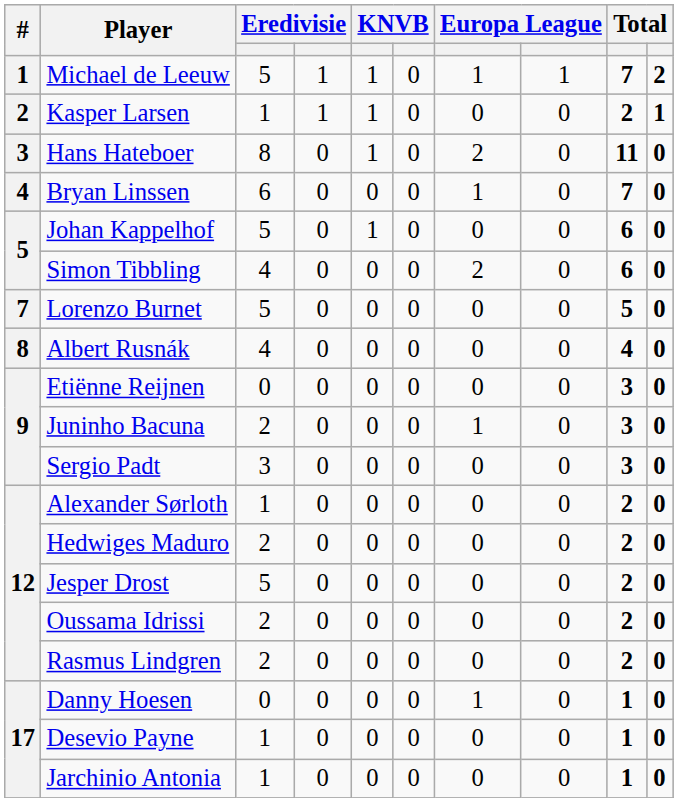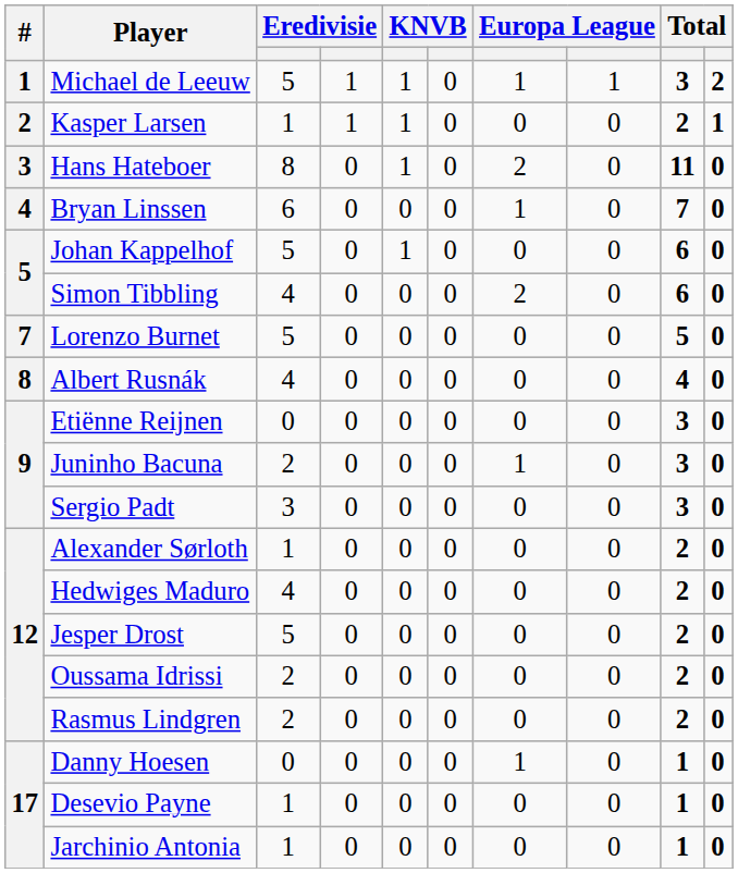 <table class="wikitable sortable" style="text-align:center">
 <tr>
 <th rowspan="2">#</th>
 <th rowspan="2">Player</th>
 <th colspan="2"><a href='#'>Eredivisie</a></th>
 <th colspan="2"><a href='#'>KNVB</a></th>
 <th colspan="2"><a href='#'>Europa League</a></th>
 <th colspan="2"><strong>Total</strong></th>
 </tr>
 <tr>
 <th></th>
 <th></th>
 <th></th>
 <th></th>
 <th></th>
 <th></th>
 <th></th>
 <th></th>
 </tr>
 <tr>
 <th>1</th>
 <td align="left"> <a href='#'>Michael de Leeuw</a></td>
 <td>5</td>
 <td>1</td>
 <td>1</td>
 <td>0</td>
 <td>1</td>
 <td>1</td>
-<td><strong>7</strong></td>
+<td><strong>3</strong></td>
 <td><strong>2</strong></td>
 </tr>
 <tr>
 <th>2</th>
 <td align="left"> <a href='#'>Kasper Larsen</a></td>
 <td>1</td>
 <td>1</td>
 <td>1</td>
 <td>0</td>
 <td>0</td>
 <td>0</td>
 <td><strong>2</strong></td>
 <td><strong>1</strong></td>
 </tr>
 <tr>
 <th>3</th>
 <td align="left"> <a href='#'>Hans Hateboer</a></td>
 <td>8</td>
 <td>0</td>
 <td>1</td>
 <td>0</td>
 <td>2</td>
 <td>0</td>
 <td><strong>11</strong></td>
 <td><strong>0</strong></td>
 </tr>
 <tr>
 <th>4</th>
 <td align="left"> <a href='#'>Bryan Linssen</a></td>
 <td>6</td>
 <td>0</td>
 <td>0</td>
 <td>0</td>
 <td>1</td>
 <td>0</td>
 <td><strong>7</strong></td>
 <td><strong>0</strong></td>
 </tr>
 <tr>
 <th rowspan=2>5</th>
 <td align="left"> <a href='#'>Johan Kappelhof</a></td>
 <td>5</td>
 <td>0</td>
 <td>1</td>
 <td>0</td>
 <td>0</td>
 <td>0</td>
 <td><strong>6</strong></td>
 <td><strong>0</strong></td>
 </tr>
 <tr>
 <td align="left"> <a href='#'>Simon Tibbling</a></td>
 <td>4</td>
 <td>0</td>
 <td>0</td>
 <td>0</td>
 <td>2</td>
 <td>0</td>
 <td><strong>6</strong></td>
 <td><strong>0</strong></td>
 </tr>
 <tr>
 <th>7</th>
 <td align="left"> <a href='#'>Lorenzo Burnet</a></td>
 <td>5</td>
 <td>0</td>
 <td>0</td>
 <td>0</td>
 <td>0</td>
 <td>0</td>
 <td><strong>5</strong></td>
 <td><strong>0</strong></td>
 </tr>
 <tr>
 <th>8</th>
 <td align="left"> <a href='#'>Albert Rusnák</a></td>
 <td>4</td>
 <td>0</td>
 <td>0</td>
 <td>0</td>
 <td>0</td>
 <td>0</td>
 <td><strong>4</strong></td>
 <td><strong>0</strong></td>
 </tr>
 <tr>
 <th rowspan=3>9</th>
 <td align="left"> <a href='#'>Etiënne Reijnen</a></td>
 <td>0</td>
 <td>0</td>
 <td>0</td>
 <td>0</td>
 <td>0</td>
 <td>0</td>
 <td><strong>3</strong></td>
 <td><strong>0</strong></td>
 </tr>
 <tr>
 <td align="left"> <a href='#'>Juninho Bacuna</a></td>
 <td>2</td>
 <td>0</td>
 <td>0</td>
 <td>0</td>
 <td>1</td>
 <td>0</td>
 <td><strong>3</strong></td>
 <td><strong>0</strong></td>
 </tr>
 <tr>
 <td align="left"> <a href='#'>Sergio Padt</a></td>
 <td>3</td>
 <td>0</td>
 <td>0</td>
 <td>0</td>
 <td>0</td>
 <td>0</td>
 <td><strong>3</strong></td>
 <td><strong>0</strong></td>
 </tr>
 <tr>
 <th rowspan=5>12</th>
 <td align="left"> <a href='#'>Alexander Sørloth</a></td>
 <td>1</td>
 <td>0</td>
 <td>0</td>
 <td>0</td>
 <td>0</td>
 <td>0</td>
 <td><strong>2</strong></td>
 <td><strong>0</strong></td>
 </tr>
 <tr>
 <td align="left"> <a href='#'>Hedwiges Maduro</a></td>
-<td>2</td>
+<td>4</td>
 <td>0</td>
 <td>0</td>
 <td>0</td>
 <td>0</td>
 <td>0</td>
 <td><strong>2</strong></td>
 <td><strong>0</strong></td>
 </tr>
 <tr>
 <td align="left"> <a href='#'>Jesper Drost</a></td>
 <td>5</td>
 <td>0</td>
 <td>0</td>
 <td>0</td>
 <td>0</td>
 <td>0</td>
 <td><strong>2</strong></td>
 <td><strong>0</strong></td>
 </tr>
 <tr>
 <td align="left"> <a href='#'>Oussama Idrissi</a></td>
 <td>2</td>
 <td>0</td>
 <td>0</td>
 <td>0</td>
 <td>0</td>
 <td>0</td>
 <td><strong>2</strong></td>
 <td><strong>0</strong></td>
 </tr>
 <tr>
 <td align="left"> <a href='#'>Rasmus Lindgren</a></td>
 <td>2</td>
 <td>0</td>
 <td>0</td>
 <td>0</td>
 <td>0</td>
 <td>0</td>
 <td><strong>2</strong></td>
 <td><strong>0</strong></td>
 </tr>
 <tr>
 <th rowspan=3>17</th>
 <td align="left"> <a href='#'>Danny Hoesen</a></td>
 <td>0</td>
 <td>0</td>
 <td>0</td>
 <td>0</td>
 <td>1</td>
 <td>0</td>
 <td><strong>1</strong></td>
 <td><strong>0</strong></td>
 </tr>
 <tr>
 <td align="left"> <a href='#'>Desevio Payne</a></td>
 <td>1</td>
 <td>0</td>
 <td>0</td>
 <td>0</td>
 <td>0</td>
 <td>0</td>
 <td><strong>1</strong></td>
 <td><strong>0</strong></td>
 </tr>
 <tr>
 <td align="left"> <a href='#'>Jarchinio Antonia</a></td>
 <td>1</td>
 <td>0</td>
 <td>0</td>
 <td>0</td>
 <td>0</td>
 <td>0</td>
 <td><strong>1</strong></td>
 <td><strong>0</strong></td>
 </tr>
 </table>
